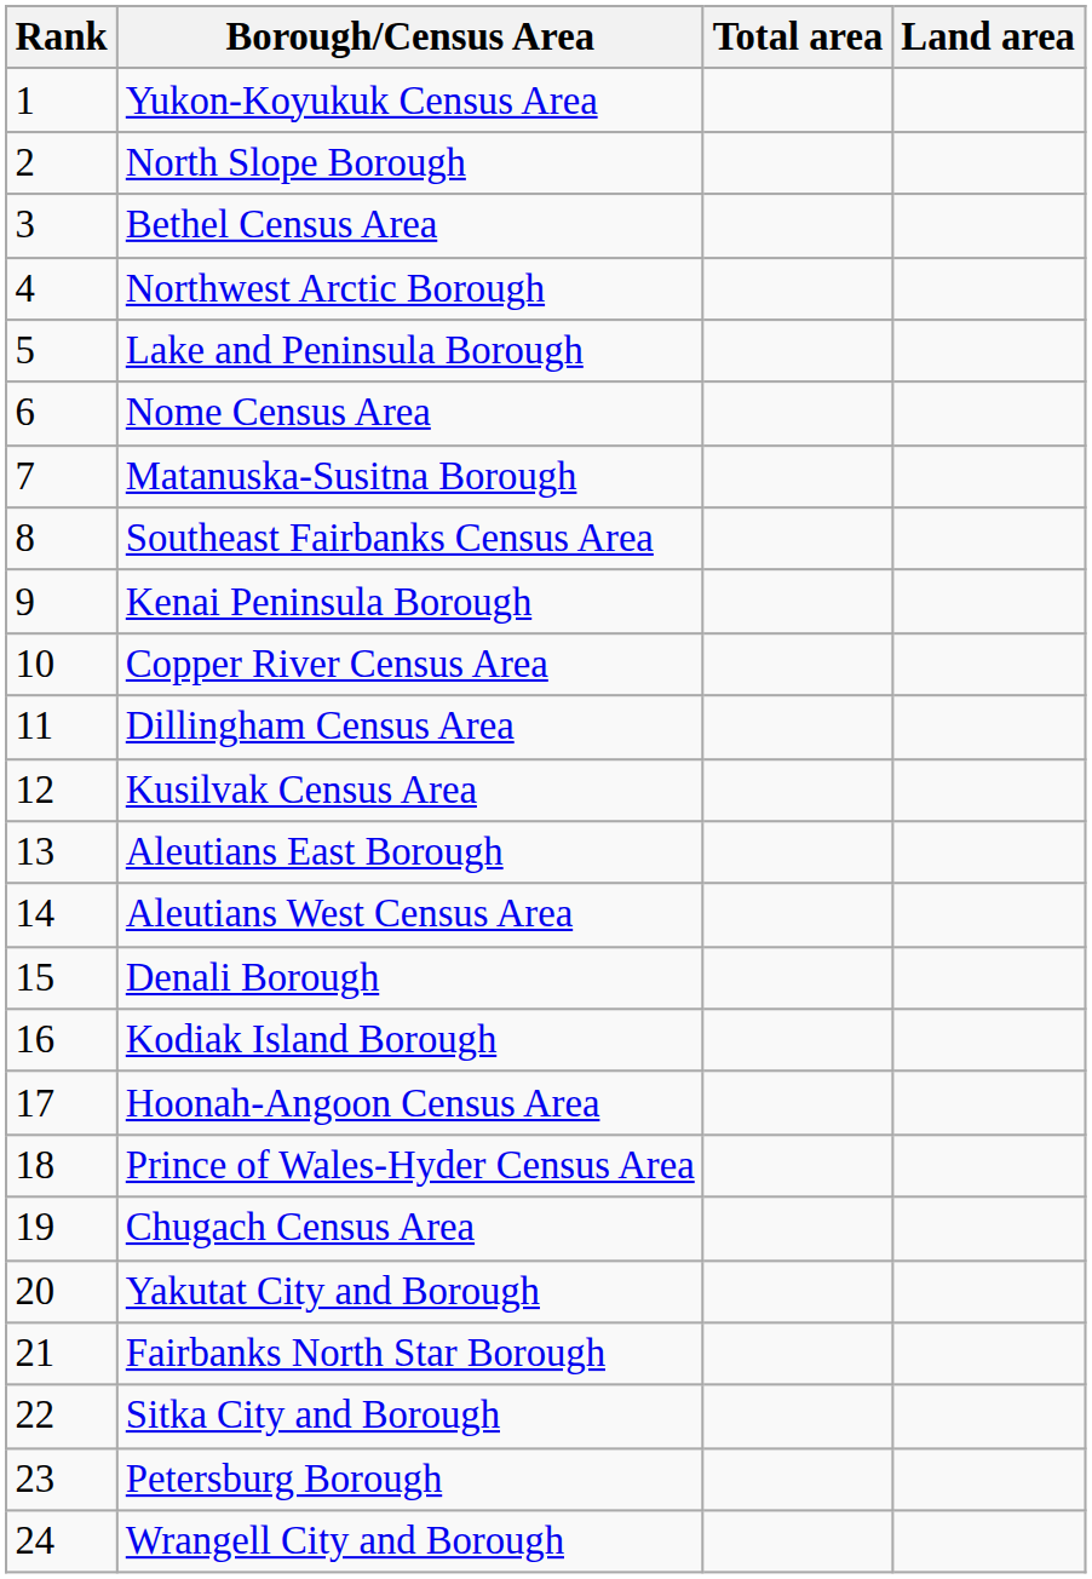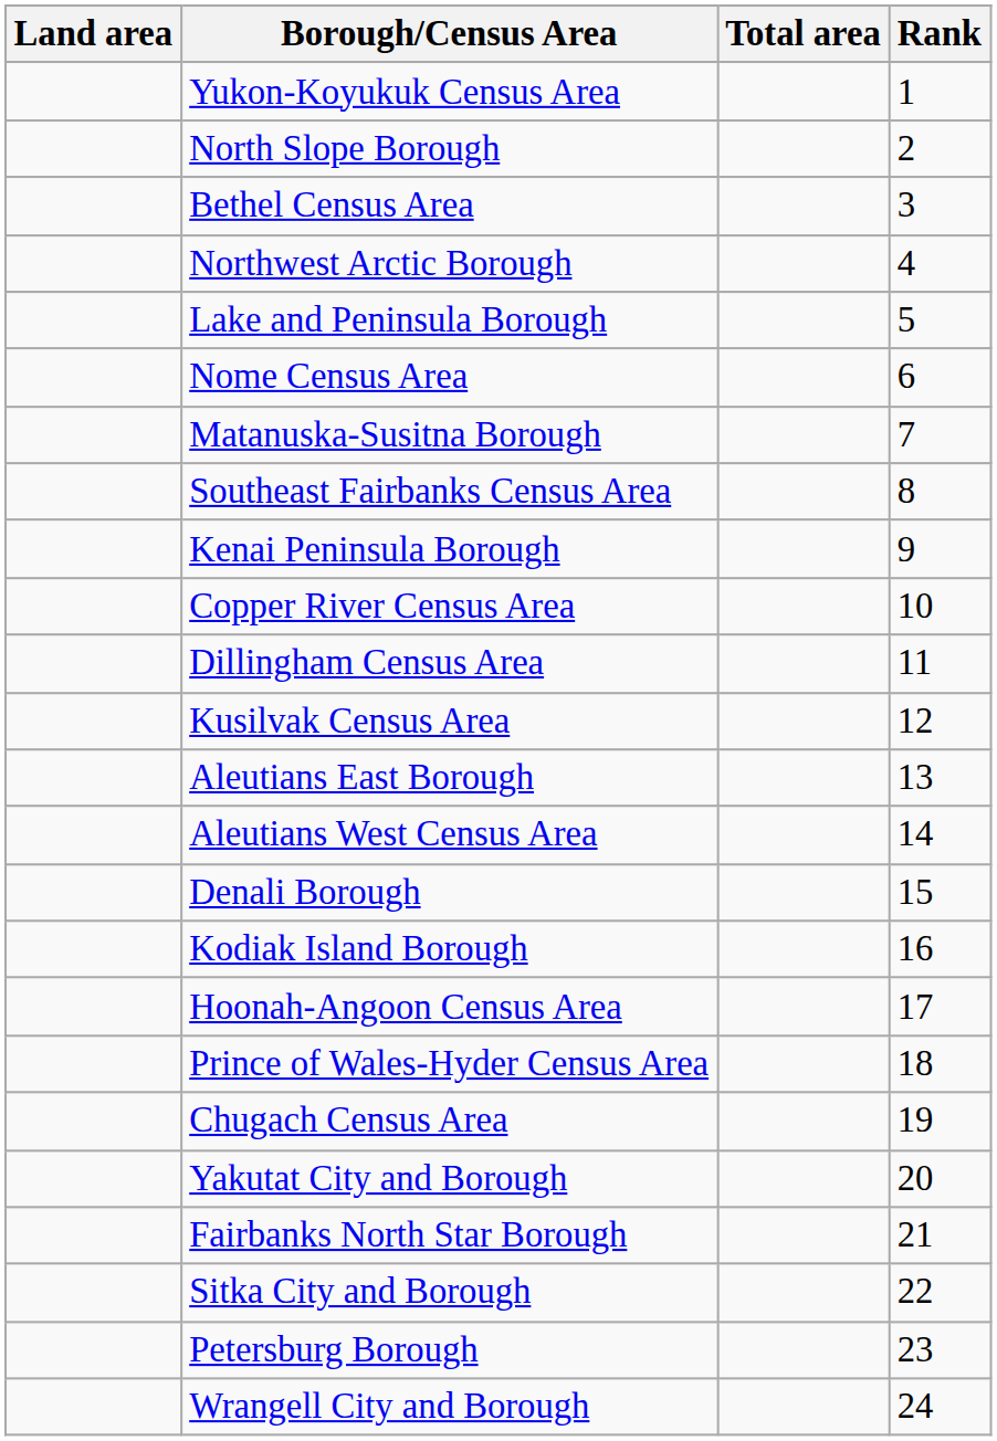 <table class="sortable wikitable">
 <tr>
-<th>Rank</th>
+<th data-sort-type="number">Land area</th>
 <th>Borough/Census Area</th>
 <th data-sort-type="number">Total area</th>
-<th data-sort-type="number">Land area</th>
+<th>Rank</th>
 </tr>
 <tr>
-<td>1</td>
+<td></td>
 <td><a href='#'>Yukon-Koyukuk Census Area</a></td>
 <td></td>
-<td></td>
+<td>1</td>
 </tr>
 <tr>
-<td>2</td>
+<td></td>
 <td><a href='#'>North Slope Borough</a></td>
 <td></td>
-<td></td>
+<td>2</td>
 </tr>
 <tr>
-<td>3</td>
+<td></td>
 <td><a href='#'>Bethel Census Area</a></td>
 <td></td>
-<td></td>
+<td>3</td>
 </tr>
 <tr>
-<td>4</td>
+<td></td>
 <td><a href='#'>Northwest Arctic Borough</a></td>
 <td></td>
-<td></td>
+<td>4</td>
 </tr>
 <tr>
-<td>5</td>
+<td></td>
 <td><a href='#'>Lake and Peninsula Borough</a></td>
 <td></td>
-<td></td>
+<td>5</td>
 </tr>
 <tr>
-<td>6</td>
+<td></td>
 <td><a href='#'>Nome Census Area</a></td>
 <td></td>
-<td></td>
+<td>6</td>
 </tr>
 <tr>
-<td>7</td>
+<td></td>
 <td><a href='#'>Matanuska-Susitna Borough</a></td>
 <td></td>
-<td></td>
+<td>7</td>
 </tr>
 <tr>
-<td>8</td>
+<td></td>
 <td><a href='#'>Southeast Fairbanks Census Area</a></td>
 <td></td>
-<td></td>
+<td>8</td>
 </tr>
 <tr>
-<td>9</td>
+<td></td>
 <td><a href='#'>Kenai Peninsula Borough</a></td>
 <td></td>
-<td></td>
+<td>9</td>
 </tr>
 <tr>
-<td>10</td>
+<td></td>
 <td><a href='#'>Copper River Census Area</a></td>
 <td></td>
-<td></td>
+<td>10</td>
 </tr>
 <tr>
-<td>11</td>
+<td></td>
 <td><a href='#'>Dillingham Census Area</a></td>
 <td></td>
-<td></td>
+<td>11</td>
 </tr>
 <tr>
-<td>12</td>
+<td></td>
 <td><a href='#'>Kusilvak Census Area</a></td>
 <td></td>
-<td></td>
+<td>12</td>
 </tr>
 <tr>
-<td>13</td>
+<td></td>
 <td><a href='#'>Aleutians East Borough</a></td>
 <td></td>
-<td></td>
+<td>13</td>
 </tr>
 <tr>
-<td>14</td>
+<td></td>
 <td><a href='#'>Aleutians West Census Area</a></td>
 <td></td>
-<td></td>
+<td>14</td>
 </tr>
 <tr>
-<td>15</td>
+<td></td>
 <td><a href='#'>Denali Borough</a></td>
 <td></td>
-<td></td>
+<td>15</td>
 </tr>
 <tr>
-<td>16</td>
+<td></td>
 <td><a href='#'>Kodiak Island Borough</a></td>
 <td></td>
-<td></td>
+<td>16</td>
 </tr>
 <tr>
-<td>17</td>
+<td></td>
 <td><a href='#'>Hoonah-Angoon Census Area</a></td>
 <td></td>
-<td></td>
+<td>17</td>
 </tr>
 <tr>
-<td>18</td>
+<td></td>
 <td><a href='#'>Prince of Wales-Hyder Census Area</a></td>
 <td></td>
-<td></td>
+<td>18</td>
 </tr>
 <tr>
-<td>19</td>
+<td></td>
 <td><a href='#'>Chugach Census Area</a></td>
 <td></td>
-<td></td>
+<td>19</td>
 </tr>
 <tr>
-<td>20</td>
+<td></td>
 <td><a href='#'>Yakutat City and Borough</a></td>
 <td></td>
-<td></td>
+<td>20</td>
 </tr>
 <tr>
-<td>21</td>
+<td></td>
 <td><a href='#'>Fairbanks North Star Borough</a></td>
 <td></td>
-<td></td>
+<td>21</td>
 </tr>
 <tr>
-<td>22</td>
+<td></td>
 <td><a href='#'>Sitka City and Borough</a></td>
 <td></td>
-<td></td>
+<td>22</td>
 </tr>
 <tr>
-<td>23</td>
+<td></td>
 <td><a href='#'>Petersburg Borough</a></td>
 <td></td>
-<td></td>
+<td>23</td>
 </tr>
 <tr>
-<td>24</td>
+<td></td>
 <td><a href='#'>Wrangell City and Borough</a></td>
 <td></td>
-<td></td>
+<td>24</td>
 </tr>
 </table>
